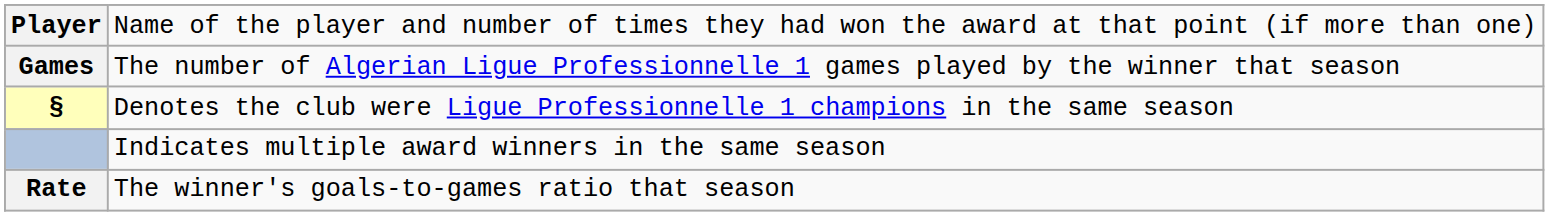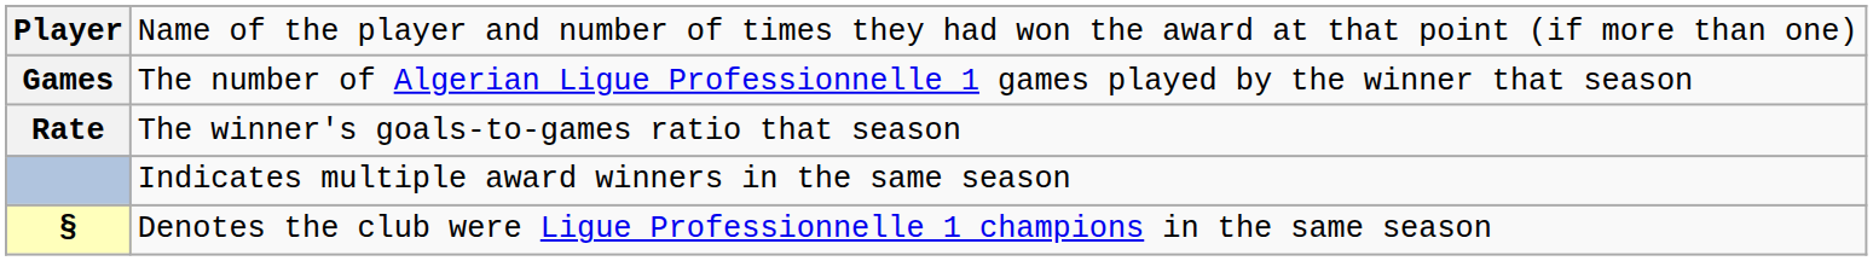 <table class="wikitable plainrowheaders">
 <tr>
 <th scope="row"><strong>Player </strong></th>
 <td>Name of the player and number of times they had won the award at that point (if more than one)</td>
 </tr>
 <tr>
 <th scope="row" style="text-align:center"><strong>Games</strong></th>
 <td>The number of <a href='#'>Algerian Ligue Professionnelle 1</a> games played by the winner that season</td>
 </tr>
 <tr>
-<th scope="row" style="text-align:center; background:#ffb">§</th>
-<td>Denotes the club were <a href='#'>Ligue Professionnelle 1 champions</a> in the same season</td>
+<th scope="row" style="text-align:center"><strong>Rate</strong></th>
+<td>The winner's goals-to-games ratio that season</td>
 </tr>
 <tr>
 <th scope="row" style="text-align:center; background:#B0C4DE"></th>
 <td>Indicates multiple award winners in the same season</td>
 </tr>
 <tr>
-<th scope="row" style="text-align:center"><strong>Rate</strong></th>
-<td>The winner's goals-to-games ratio that season</td>
+<th scope="row" style="text-align:center; background:#ffb">§</th>
+<td>Denotes the club were <a href='#'>Ligue Professionnelle 1 champions</a> in the same season</td>
 </tr>
 </table>
